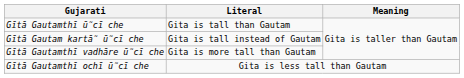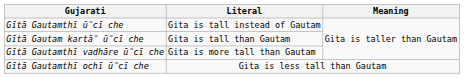 <table class="wikitable">
 <tr>
 <th>Gujarati</th>
 <th>Literal</th>
 <th>Meaning</th>
 </tr>
 <tr>
 <td><em>Gītā Gautamthī ū̃cī che</em></td>
-<td>Gita is tall than Gautam</td>
+<td>Gita is tall instead of Gautam</td>
 <td rowspan="3">Gita is taller than Gautam</td>
 </tr>
 <tr>
 <td><em>Gītā Gautam kartā̃ ū̃cī che</em></td>
-<td>Gita is tall instead of Gautam</td>
+<td>Gita is tall than Gautam</td>
 </tr>
 <tr>
 <td><em>Gītā Gautamthī vadhāre ū̃cī che</em></td>
 <td>Gita is more tall than Gautam</td>
 </tr>
 <tr>
 <td><em>Gītā Gautamthī ochī ū̃cī che</em></td>
 <td colspan="2" style="text-align:center">Gita is less tall than Gautam</td>
 </tr>
 </table>
